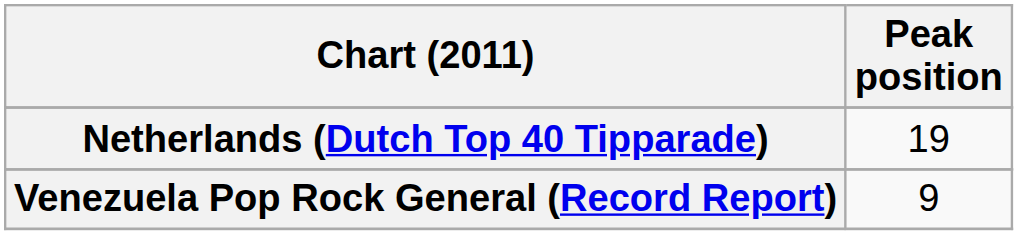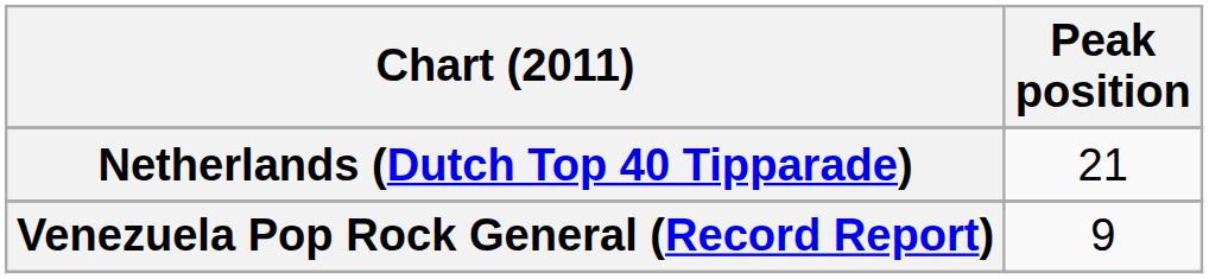 <table class="wikitable sortable plainrowheaders" style="text-align:center;">
 <tr>
 <th scope="col">Chart (2011)</th>
 <th scope="col">Peak<br>position</th>
 </tr>
 <tr>
 </tr>
 <tr>
 </tr>
 <tr>
 </tr>
 <tr>
 <th scope="row">Netherlands (<a href='#'>Dutch Top 40 Tipparade</a>)</th>
-<td>19</td>
+<td>21</td>
 </tr>
 <tr>
 </tr>
 <tr>
 <th scope="row">Venezuela Pop Rock General (<a href='#'>Record Report</a>)</th>
 <td align="center">9</td>
 </tr>
 <tr>
 </tr>
 </table>
